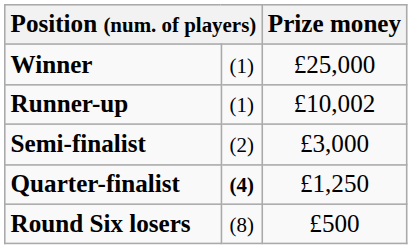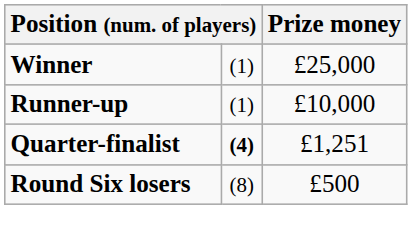 <table class="wikitable">
 <tr>
 <th colspan=2>Position <small>(num. of players)</small></th>
 <th>Prize money</th>
 </tr>
 <tr>
 <td><strong>Winner</strong></td>
 <td align=center><small>(1)</small></td>
 <td align=center>£25,000</td>
 </tr>
 <tr>
 <td><strong>Runner-up</strong></td>
 <td align=center><small>(1)</small></td>
-<td align=center>£10,002</td>
-</tr>
-<tr>
-<td><strong>Semi-finalist</strong></td>
-<td align=center><small>(2)</small></td>
-<td align=center>£3,000</td>
+<td align=center>£10,000</td>
 </tr>
 <tr>
 <td><strong>Quarter-finalist</strong></td>
 <td align=center><strong><small>(4)</small></strong></td>
-<td align=center>£1,250</td>
+<td align=center>£1,251</td>
 </tr>
 <tr>
 <td><strong>Round Six losers</strong></td>
 <td align=center><small>(8)</small></td>
 <td align=center>£500</td>
 </tr>
 </table>
